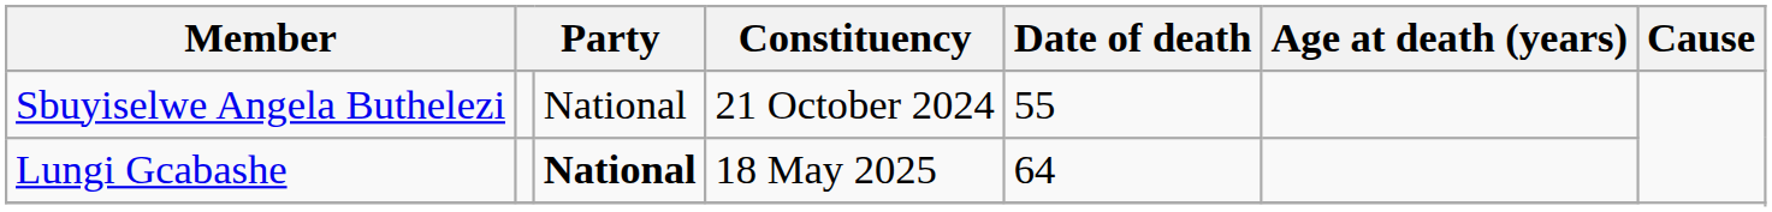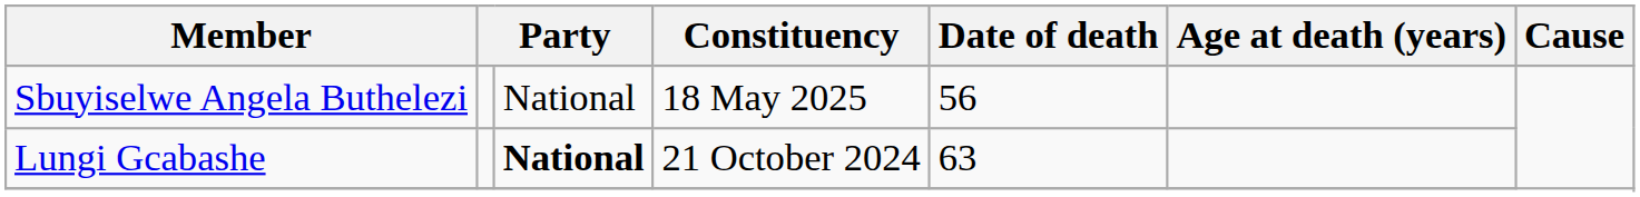 <table class="wikitable sortable">
 <tr>
 <th>Member</th>
 <th colspan=2>Party</th>
 <th>Constituency</th>
 <th>Date of death</th>
 <th>Age at death (years)</th>
 <th>Cause</th>
 </tr>
 <tr>
 <td><a href='#'>Sbuyiselwe Angela Buthelezi</a></td>
 <td></td>
 <td>National</td>
-<td>21 October 2024</td>
-<td>55</td>
+<td>18 May 2025</td>
+<td>56</td>
 <td></td>
 </tr>
 <tr>
 <td><a href='#'>Lungi Gcabashe</a></td>
 <td></td>
 <td><strong>National</strong></td>
-<td>18 May 2025</td>
-<td>64</td>
+<td>21 October 2024</td>
+<td>63</td>
 <td></td>
 </tr>
 <tr>
 </tr>
 </table>
